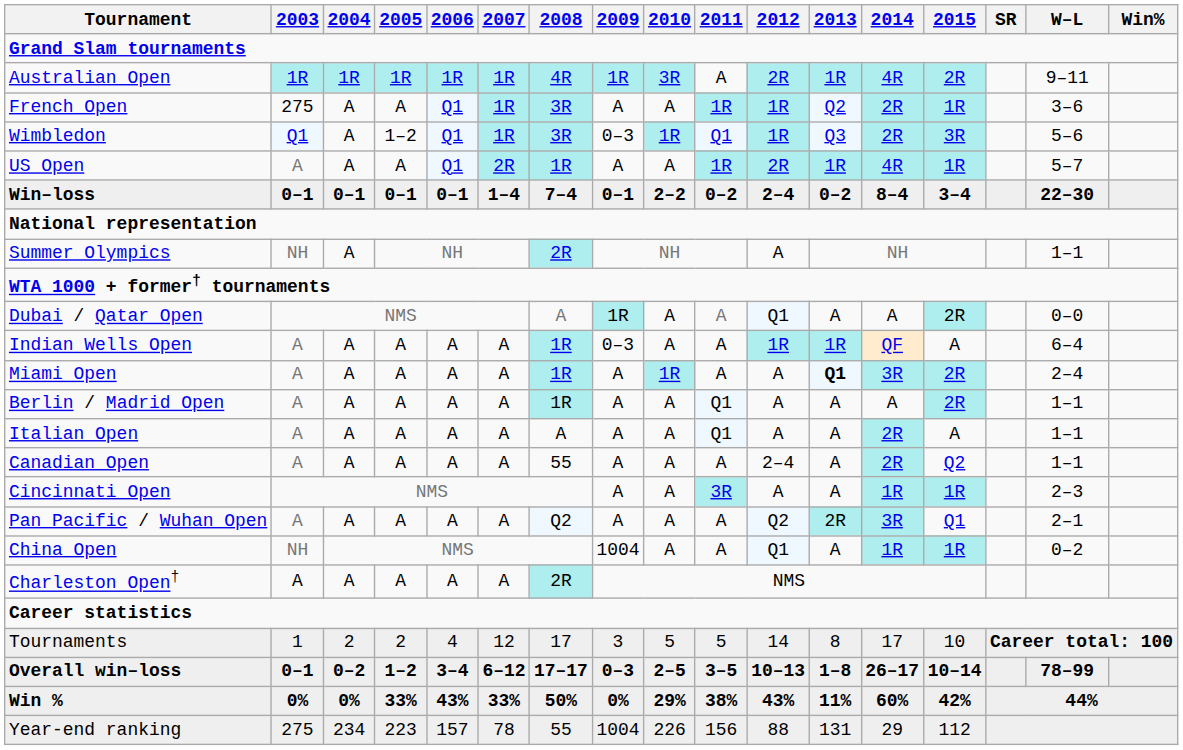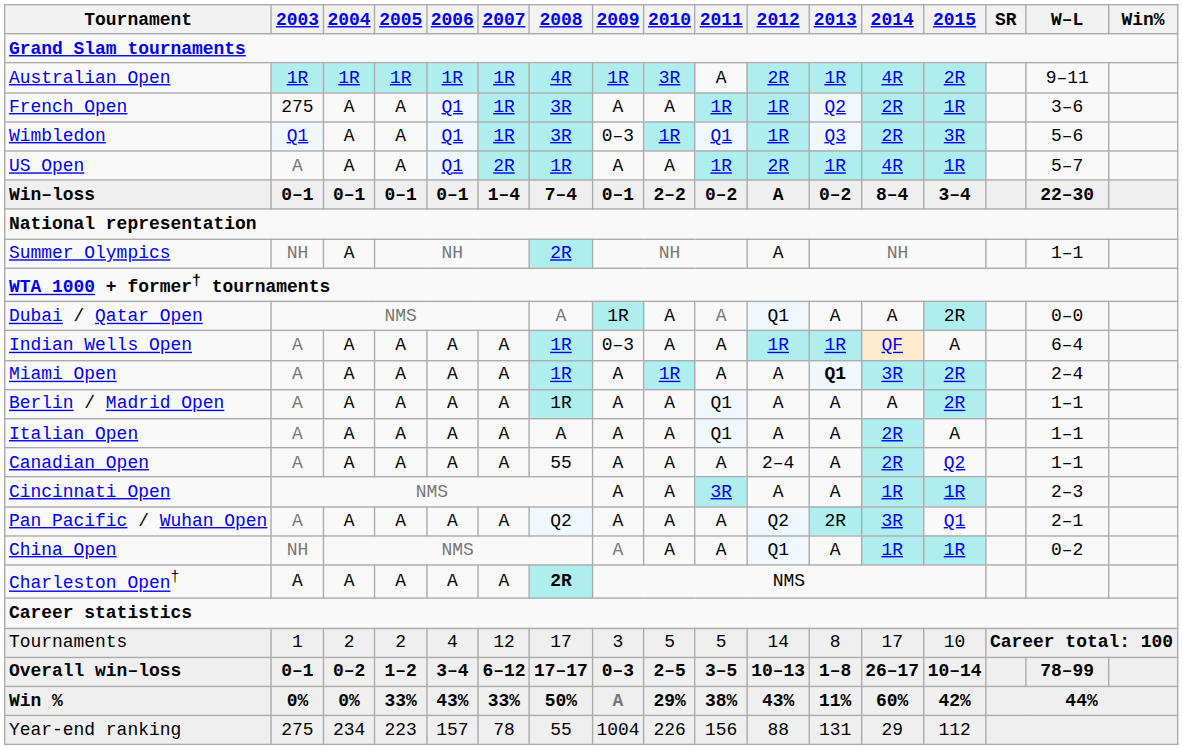 <table class=wikitable style=text-align:center>
 <tr>
 <th>Tournament</th>
 <th><a href='#'>2003</a></th>
 <th><a href='#'>2004</a></th>
 <th><a href='#'>2005</a></th>
 <th><a href='#'>2006</a></th>
 <th><a href='#'>2007</a></th>
 <th><a href='#'>2008</a></th>
 <th><a href='#'>2009</a></th>
 <th><a href='#'>2010</a></th>
 <th><a href='#'>2011</a></th>
 <th><a href='#'>2012</a></th>
 <th><a href='#'>2013</a></th>
 <th><a href='#'>2014</a></th>
 <th><a href='#'>2015</a></th>
 <th>SR</th>
 <th>W–L</th>
 <th>Win%</th>
 </tr>
 <tr>
 <td colspan="17" style="text-align:left"><a href='#'><strong>Grand Slam tournaments</strong></a></td>
 </tr>
 <tr>
 <td align=left><a href='#'>Australian Open</a></td>
 <td bgcolor=afeeee><a href='#'>1R</a></td>
 <td bgcolor=afeeee><a href='#'>1R</a></td>
 <td bgcolor=afeeee><a href='#'>1R</a></td>
 <td bgcolor=afeeee><a href='#'>1R</a></td>
 <td bgcolor=afeeee><a href='#'>1R</a></td>
 <td bgcolor=afeeee><a href='#'>4R</a></td>
 <td bgcolor=afeeee><a href='#'>1R</a></td>
 <td bgcolor=afeeee><a href='#'>3R</a></td>
 <td>A</td>
 <td bgcolor=afeeee><a href='#'>2R</a></td>
 <td bgcolor=afeeee><a href='#'>1R</a></td>
 <td bgcolor=afeeee><a href='#'>4R</a></td>
 <td bgcolor=afeeee><a href='#'>2R</a></td>
 <td></td>
 <td>9–11</td>
 <td></td>
 </tr>
 <tr>
 <td align=left><a href='#'>French Open</a></td>
 <td>275</td>
 <td>A</td>
 <td>A</td>
 <td bgcolor=f0f8ff><a href='#'>Q1</a></td>
 <td bgcolor=afeeee><a href='#'>1R</a></td>
 <td bgcolor=afeeee><a href='#'>3R</a></td>
 <td>A</td>
 <td>A</td>
 <td bgcolor=afeeee><a href='#'>1R</a></td>
 <td bgcolor=afeeee><a href='#'>1R</a></td>
 <td bgcolor=f0f8ff><a href='#'>Q2</a></td>
 <td bgcolor=afeeee><a href='#'>2R</a></td>
 <td bgcolor=afeeee><a href='#'>1R</a></td>
 <td></td>
 <td>3–6</td>
 <td></td>
 </tr>
 <tr>
 <td align=left><a href='#'>Wimbledon</a></td>
 <td bgcolor=f0f8ff><a href='#'>Q1</a></td>
 <td>A</td>
-<td>1–2</td>
+<td>A</td>
 <td bgcolor=f0f8ff><a href='#'>Q1</a></td>
 <td bgcolor=afeeee><a href='#'>1R</a></td>
 <td bgcolor=afeeee><a href='#'>3R</a></td>
 <td>0–3</td>
 <td bgcolor=afeeee><a href='#'>1R</a></td>
 <td bgcolor=f0f8ff><a href='#'>Q1</a></td>
 <td bgcolor=afeeee><a href='#'>1R</a></td>
 <td bgcolor=f0f8ff><a href='#'>Q3</a></td>
 <td bgcolor=afeeee><a href='#'>2R</a></td>
 <td bgcolor=afeeee><a href='#'>3R</a></td>
 <td></td>
 <td>5–6</td>
 <td></td>
 </tr>
 <tr>
 <td align=left><a href='#'>US Open</a></td>
 <td style="color:#767676">A</td>
 <td>A</td>
 <td>A</td>
 <td bgcolor=f0f8ff><a href='#'>Q1</a></td>
 <td bgcolor=afeeee><a href='#'>2R</a></td>
 <td bgcolor=afeeee><a href='#'>1R</a></td>
 <td>A</td>
 <td>A</td>
 <td bgcolor=afeeee><a href='#'>1R</a></td>
 <td bgcolor=afeeee><a href='#'>2R</a></td>
 <td bgcolor=afeeee><a href='#'>1R</a></td>
 <td bgcolor=afeeee><a href='#'>4R</a></td>
 <td bgcolor=afeeee><a href='#'>1R</a></td>
 <td></td>
 <td>5–7</td>
 <td></td>
 </tr>
 <tr style=background:#efefef;font-weight:bold>
 <td style="text-align:left">Win–loss</td>
 <td>0–1</td>
 <td>0–1</td>
 <td>0–1</td>
 <td>0–1</td>
 <td>1–4</td>
 <td>7–4</td>
 <td>0–1</td>
 <td>2–2</td>
 <td>0–2</td>
-<td>2–4</td>
+<td>A</td>
 <td>0–2</td>
 <td>8–4</td>
 <td>3–4</td>
 <td></td>
 <td>22–30</td>
 <td></td>
 </tr>
 <tr>
 <td colspan="17" align="left"><strong>National representation</strong></td>
 </tr>
 <tr>
 <td align=left><a href='#'>Summer Olympics</a></td>
 <td colspan=1 style=color:#767676>NH</td>
 <td>A</td>
 <td colspan=3 style=color:#767676>NH</td>
 <td bgcolor=afeeee><a href='#'>2R</a></td>
 <td colspan=3 style=color:#767676>NH</td>
 <td>A</td>
 <td colspan=3 style=color:#767676>NH</td>
 <td></td>
 <td>1–1</td>
 <td></td>
 </tr>
 <tr>
 <td colspan="17" style="text-align:left"><strong><a href='#'>WTA 1000</a> + former<sup>†</sup> tournaments</strong></td>
 </tr>
 <tr>
 <td align="left"><a href='#'>Dubai</a> / <a href='#'>Qatar Open</a></td>
 <td colspan="5" style="color:#767676">NMS</td>
 <td style="color:#767676">A</td>
 <td bgcolor=afeeee>1R</td>
 <td>A</td>
 <td style="color:#767676">A</td>
 <td bgcolor=f0f8ff>Q1</td>
 <td>A</td>
 <td>A</td>
 <td bgcolor=afeeee>2R</td>
 <td></td>
 <td>0–0</td>
 <td></td>
 </tr>
 <tr>
 <td align="left"><a href='#'>Indian Wells Open</a></td>
 <td style="color:#767676">A</td>
 <td>A</td>
 <td>A</td>
 <td>A</td>
 <td>A</td>
 <td bgcolor="afeeee"><a href='#'>1R</a></td>
 <td>0–3</td>
 <td>A</td>
 <td>A</td>
 <td bgcolor="afeeee"><a href='#'>1R</a></td>
 <td bgcolor="afeeee"><a href='#'>1R</a></td>
 <td bgcolor="ffebcd"><a href='#'>QF</a></td>
 <td>A</td>
 <td></td>
 <td>6–4</td>
 <td></td>
 </tr>
 <tr>
 <td align="left"><a href='#'>Miami Open</a></td>
 <td style="color:#767676">A</td>
 <td>A</td>
 <td>A</td>
 <td>A</td>
 <td>A</td>
 <td bgcolor="afeeee"><a href='#'>1R</a></td>
 <td>A</td>
 <td bgcolor="afeeee"><a href='#'>1R</a></td>
 <td>A</td>
 <td>A</td>
 <td bgcolor=f0f8ff><strong>Q1</strong></td>
 <td bgcolor="afeeee"><a href='#'>3R</a></td>
 <td bgcolor="afeeee"><a href='#'>2R</a></td>
 <td></td>
 <td>2–4</td>
 <td></td>
 </tr>
 <tr>
 <td align="left"><a href='#'>Berlin</a> / <a href='#'>Madrid Open</a></td>
 <td style="color:#767676">A</td>
 <td>A</td>
 <td>A</td>
 <td>A</td>
 <td>A</td>
 <td bgcolor=afeeee>1R</td>
 <td>A</td>
 <td>A</td>
 <td bgcolor=f0f8ff>Q1</td>
 <td>A</td>
 <td>A</td>
 <td>A</td>
 <td bgcolor="afeeee"><a href='#'>2R</a></td>
 <td></td>
 <td>1–1</td>
 <td></td>
 </tr>
 <tr>
 <td align="left"><a href='#'>Italian Open</a></td>
 <td style="color:#767676">A</td>
 <td>A</td>
 <td>A</td>
 <td>A</td>
 <td>A</td>
 <td>A</td>
 <td>A</td>
 <td>A</td>
 <td bgcolor=f0f8ff>Q1</td>
 <td>A</td>
 <td>A</td>
 <td bgcolor="afeeee"><a href='#'>2R</a></td>
 <td>A</td>
 <td></td>
 <td>1–1</td>
 <td></td>
 </tr>
 <tr>
 <td align="left"><a href='#'>Canadian Open</a></td>
 <td style="color:#767676">A</td>
 <td>A</td>
 <td>A</td>
 <td>A</td>
 <td>A</td>
 <td>55</td>
 <td>A</td>
 <td>A</td>
 <td>A</td>
 <td>2–4</td>
 <td>A</td>
 <td bgcolor="afeeee"><a href='#'>2R</a></td>
 <td><a href='#'>Q2</a></td>
 <td></td>
 <td>1–1</td>
 <td></td>
 </tr>
 <tr>
 <td align="left"><a href='#'>Cincinnati Open</a></td>
 <td colspan="6" style="color:#767676">NMS</td>
 <td>A</td>
 <td>A</td>
 <td bgcolor="afeeee"><a href='#'>3R</a></td>
 <td>A</td>
 <td>A</td>
 <td bgcolor="afeeee"><a href='#'>1R</a></td>
 <td bgcolor="afeeee"><a href='#'>1R</a></td>
 <td></td>
 <td>2–3</td>
 <td></td>
 </tr>
 <tr>
 <td align="left"><a href='#'>Pan Pacific</a> / <a href='#'>Wuhan Open</a></td>
 <td style="color:#767676">A</td>
 <td>A</td>
 <td>A</td>
 <td>A</td>
 <td>A</td>
 <td bgcolor=f0f8ff>Q2</td>
 <td>A</td>
 <td>A</td>
 <td>A</td>
 <td bgcolor=f0f8ff>Q2</td>
 <td bgcolor=afeeee>2R</td>
 <td bgcolor="afeeee"><a href='#'>3R</a></td>
 <td><a href='#'>Q1</a></td>
 <td></td>
 <td>2–1</td>
 <td></td>
 </tr>
 <tr>
 <td align="left"><a href='#'>China Open</a></td>
 <td style="color:#767676">NH</td>
 <td colspan="5" style="color:#767676">NMS</td>
-<td>1004</td>
+<td style="color:#767676">A</td>
 <td>A</td>
 <td>A</td>
 <td bgcolor=f0f8ff>Q1</td>
 <td>A</td>
 <td bgcolor="afeeee"><a href='#'>1R</a></td>
 <td bgcolor="afeeee"><a href='#'>1R</a></td>
 <td></td>
 <td>0–2</td>
 <td></td>
 </tr>
 <tr>
 <td align=left><a href='#'>Charleston Open</a><sup>†</sup></td>
 <td>A</td>
 <td>A</td>
 <td>A</td>
 <td>A</td>
 <td>A</td>
-<td bgcolor=afeeee>2R</td>
+<td bgcolor=afeeee><strong>2R</strong></td>
 <td colspan="7">NMS</td>
 <td></td>
 <td></td>
 <td></td>
 </tr>
 <tr>
 <td colspan="17" style="text-align:left"><strong>Career statistics</strong></td>
 </tr>
 <tr bgcolor=efefef>
 <td align="left">Tournaments</td>
 <td>1</td>
 <td>2</td>
 <td>2</td>
 <td>4</td>
 <td>12</td>
 <td>17</td>
 <td>3</td>
 <td>5</td>
 <td>5</td>
 <td>14</td>
 <td>8</td>
 <td>17</td>
 <td>10</td>
 <td colspan="3"><strong>Career total: 100</strong></td>
 </tr>
 <tr style=background:#efefef;font-weight:bold>
 <td align="left">Overall win–loss</td>
 <td>0–1</td>
 <td>0–2</td>
 <td>1–2</td>
 <td>3–4</td>
 <td>6–12</td>
 <td>17–17</td>
 <td>0–3</td>
 <td>2–5</td>
 <td>3–5</td>
 <td>10–13</td>
 <td>1–8</td>
 <td>26–17</td>
 <td>10–14</td>
 <td></td>
 <td>78–99</td>
 <td></td>
 </tr>
 <tr style=background:#efefef;font-weight:bold>
 <td align="left">Win %</td>
 <td>0%</td>
 <td>0%</td>
 <td>33%</td>
 <td>43%</td>
 <td>33%</td>
 <td>50%</td>
-<td>0%</td>
+<td style="color:#767676">A</td>
 <td>29%</td>
 <td>38%</td>
 <td>43%</td>
 <td>11%</td>
 <td>60%</td>
 <td>42%</td>
 <td colspan="3">44%</td>
 </tr>
 <tr bgcolor=efefef>
 <td align="left">Year-end ranking</td>
 <td>275</td>
 <td>234</td>
 <td>223</td>
 <td>157</td>
 <td>78</td>
 <td>55</td>
 <td>1004</td>
 <td>226</td>
 <td>156</td>
 <td>88</td>
 <td>131</td>
 <td>29</td>
 <td>112</td>
 <td colspan="3"></td>
 </tr>
 </table>
